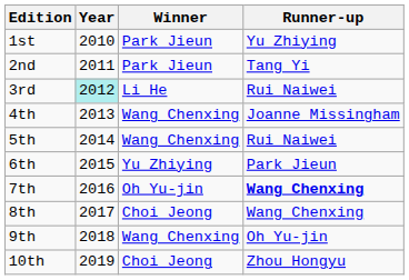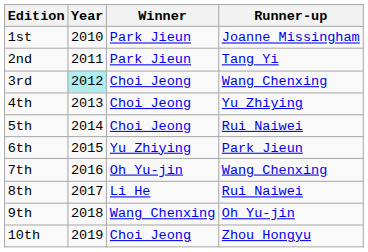 <table class="wikitable" style="text-align: left;">
 <tr>
 <th>Edition</th>
 <th>Year</th>
 <th>Winner</th>
 <th>Runner-up</th>
 </tr>
 <tr>
 <td>1st</td>
 <td>2010</td>
 <td> <a href='#'>Park Jieun</a></td>
-<td> <a href='#'>Yu Zhiying</a></td>
+<td> <a href='#'>Joanne Missingham</a></td>
 </tr>
 <tr>
 <td>2nd</td>
 <td>2011</td>
 <td> <a href='#'>Park Jieun</a></td>
 <td> <a href='#'>Tang Yi</a></td>
 </tr>
 <tr>
 <td>3rd</td>
 <td style="background: paleturquoise;">2012</td>
-<td> <a href='#'>Li He</a></td>
-<td> <a href='#'>Rui Naiwei</a></td>
+<td> <a href='#'>Choi Jeong</a></td>
+<td> <a href='#'>Wang Chenxing</a></td>
 </tr>
 <tr>
 <td>4th</td>
 <td>2013</td>
-<td> <a href='#'>Wang Chenxing</a></td>
-<td> <a href='#'>Joanne Missingham</a></td>
+<td> <a href='#'>Choi Jeong</a></td>
+<td> <a href='#'>Yu Zhiying</a></td>
 </tr>
 <tr>
 <td>5th</td>
 <td>2014</td>
-<td> <a href='#'>Wang Chenxing</a></td>
+<td> <a href='#'>Choi Jeong</a></td>
 <td> <a href='#'>Rui Naiwei</a></td>
 </tr>
 <tr>
 <td>6th</td>
 <td>2015</td>
 <td> <a href='#'>Yu Zhiying</a></td>
 <td> <a href='#'>Park Jieun</a></td>
 </tr>
 <tr>
 <td>7th</td>
 <td>2016</td>
 <td> <a href='#'>Oh Yu-jin</a></td>
-<td><strong> <a href='#'>Wang Chenxing</a></strong></td>
+<td> <a href='#'>Wang Chenxing</a></td>
 </tr>
 <tr>
 <td>8th</td>
 <td>2017</td>
-<td> <a href='#'>Choi Jeong</a></td>
-<td> <a href='#'>Wang Chenxing</a></td>
+<td> <a href='#'>Li He</a></td>
+<td> <a href='#'>Rui Naiwei</a></td>
 </tr>
 <tr>
 <td>9th</td>
 <td>2018</td>
 <td> <a href='#'>Wang Chenxing</a></td>
 <td> <a href='#'>Oh Yu-jin</a></td>
 </tr>
 <tr>
 <td>10th</td>
 <td>2019</td>
 <td> <a href='#'>Choi Jeong</a></td>
 <td> <a href='#'>Zhou Hongyu</a></td>
 </tr>
 </table>
